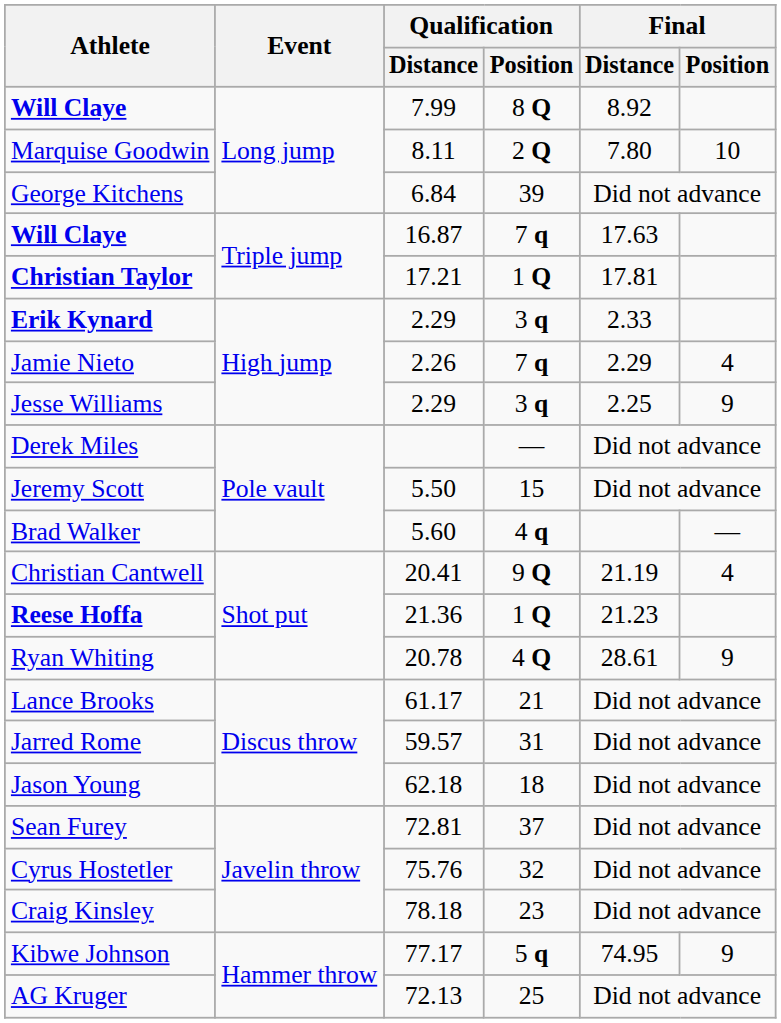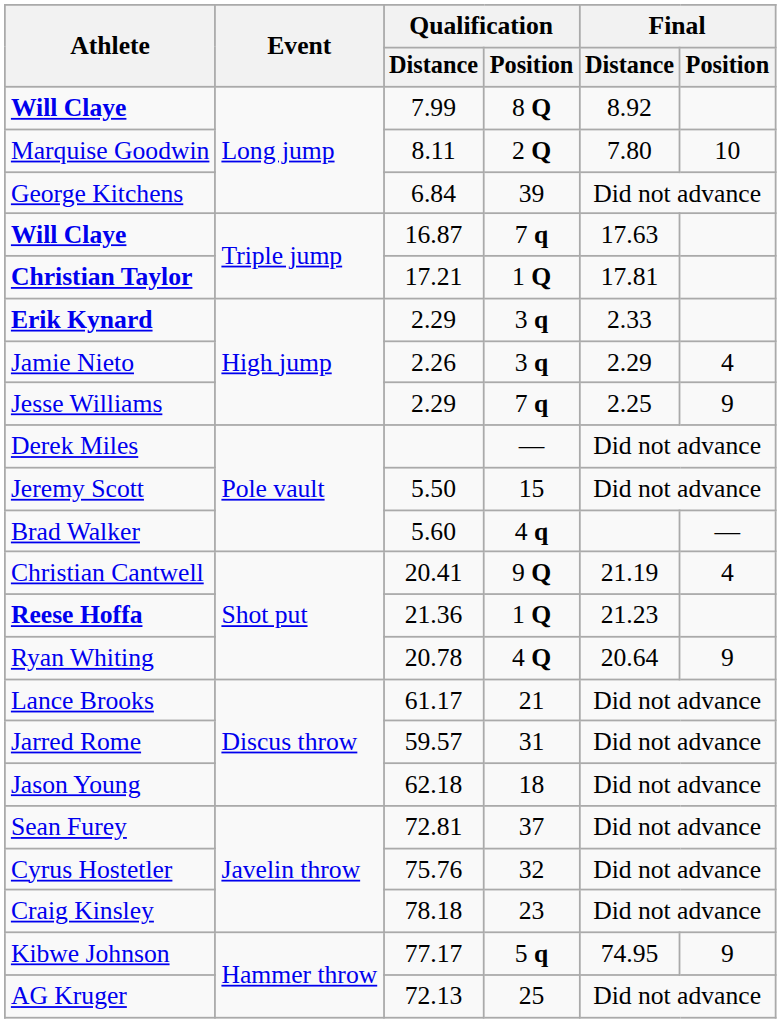 <table class=wikitable style=font-size:90%;text-align:center>
 <tr>
 <th rowspan=2>Athlete</th>
 <th rowspan=2>Event</th>
 <th colspan=2>Qualification</th>
 <th colspan=2>Final</th>
 </tr>
 <tr style=font-size:95%>
 <th>Distance</th>
 <th>Position</th>
 <th>Distance</th>
 <th>Position</th>
 </tr>
 <tr>
 <td align=left><strong><a href='#'>Will Claye</a></strong></td>
 <td align=left rowspan=3><a href='#'>Long jump</a></td>
 <td>7.99</td>
 <td>8 <strong>Q</strong></td>
 <td>8.92</td>
 <td></td>
 </tr>
 <tr>
 <td align=left><a href='#'>Marquise Goodwin</a></td>
 <td>8.11</td>
 <td>2 <strong>Q</strong></td>
 <td>7.80</td>
 <td>10</td>
 </tr>
 <tr>
 <td align=left><a href='#'>George Kitchens</a></td>
 <td>6.84</td>
 <td>39</td>
 <td colspan=2>Did not advance</td>
 </tr>
 <tr>
 <td align=left><strong><a href='#'>Will Claye</a></strong></td>
 <td align=left rowspan=2><a href='#'>Triple jump</a></td>
 <td>16.87</td>
 <td>7 <strong>q</strong></td>
 <td>17.63</td>
 <td></td>
 </tr>
 <tr>
 <td align=left><strong><a href='#'>Christian Taylor</a></strong></td>
 <td>17.21</td>
 <td>1 <strong>Q</strong></td>
 <td>17.81</td>
 <td></td>
 </tr>
 <tr>
 <td align=left><strong><a href='#'>Erik Kynard</a></strong></td>
 <td align=left rowspan=3><a href='#'>High jump</a></td>
 <td>2.29</td>
 <td>3 <strong>q</strong></td>
 <td>2.33</td>
 <td></td>
 </tr>
 <tr>
 <td align=left><a href='#'>Jamie Nieto</a></td>
 <td>2.26</td>
-<td>7 <strong>q</strong></td>
+<td>3 <strong>q</strong></td>
 <td>2.29</td>
 <td>4</td>
 </tr>
 <tr>
 <td align=left><a href='#'>Jesse Williams</a></td>
 <td>2.29</td>
-<td>3 <strong>q</strong></td>
+<td>7 <strong>q</strong></td>
 <td>2.25</td>
 <td>9</td>
 </tr>
 <tr>
 <td align=left><a href='#'>Derek Miles</a></td>
 <td align=left rowspan=3><a href='#'>Pole vault</a></td>
 <td></td>
 <td>—</td>
 <td colspan=2>Did not advance</td>
 </tr>
 <tr>
 <td align=left><a href='#'>Jeremy Scott</a></td>
 <td>5.50</td>
 <td>15</td>
 <td colspan=2>Did not advance</td>
 </tr>
 <tr>
 <td align=left><a href='#'>Brad Walker</a></td>
 <td>5.60</td>
 <td>4 <strong>q</strong></td>
 <td></td>
 <td>—</td>
 </tr>
 <tr>
 <td align=left><a href='#'>Christian Cantwell</a></td>
 <td align=left rowspan=3><a href='#'>Shot put</a></td>
 <td>20.41</td>
 <td>9 <strong>Q</strong></td>
 <td>21.19</td>
 <td>4</td>
 </tr>
 <tr>
 <td align=left><strong><a href='#'>Reese Hoffa</a></strong></td>
 <td>21.36</td>
 <td>1 <strong>Q</strong></td>
 <td>21.23</td>
 <td></td>
 </tr>
 <tr>
 <td align=left><a href='#'>Ryan Whiting</a></td>
 <td>20.78</td>
 <td>4 <strong>Q</strong></td>
-<td>28.61</td>
+<td>20.64</td>
 <td>9</td>
 </tr>
 <tr>
 <td align=left><a href='#'>Lance Brooks</a></td>
 <td align=left rowspan=3><a href='#'>Discus throw</a></td>
 <td>61.17</td>
 <td>21</td>
 <td colspan=2>Did not advance</td>
 </tr>
 <tr>
 <td align=left><a href='#'>Jarred Rome</a></td>
 <td>59.57</td>
 <td>31</td>
 <td colspan=2>Did not advance</td>
 </tr>
 <tr>
 <td align=left><a href='#'>Jason Young</a></td>
 <td>62.18</td>
 <td>18</td>
 <td colspan=2>Did not advance</td>
 </tr>
 <tr>
 <td align=left><a href='#'>Sean Furey</a></td>
 <td align=left rowspan=3><a href='#'>Javelin throw</a></td>
 <td>72.81</td>
 <td>37</td>
 <td colspan=2>Did not advance</td>
 </tr>
 <tr>
 <td align=left><a href='#'>Cyrus Hostetler</a></td>
 <td>75.76</td>
 <td>32</td>
 <td colspan=2>Did not advance</td>
 </tr>
 <tr>
 <td align=left><a href='#'>Craig Kinsley</a></td>
 <td>78.18</td>
 <td>23</td>
 <td colspan=2>Did not advance</td>
 </tr>
 <tr>
 <td align=left><a href='#'>Kibwe Johnson</a></td>
 <td align=left rowspan=2><a href='#'>Hammer throw</a></td>
 <td>77.17</td>
 <td>5 <strong>q</strong></td>
 <td>74.95</td>
 <td>9</td>
 </tr>
 <tr>
 <td align=left><a href='#'>AG Kruger</a></td>
 <td>72.13</td>
 <td>25</td>
 <td colspan=2>Did not advance</td>
 </tr>
 </table>
